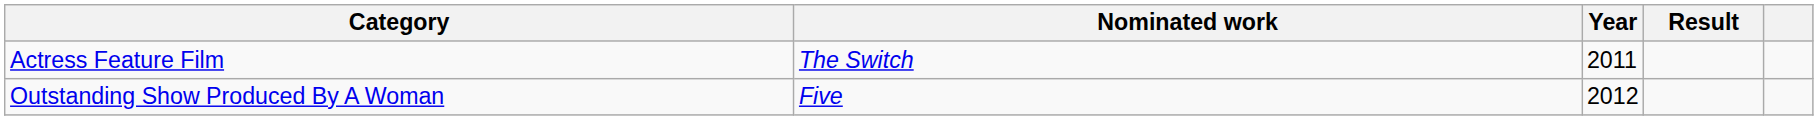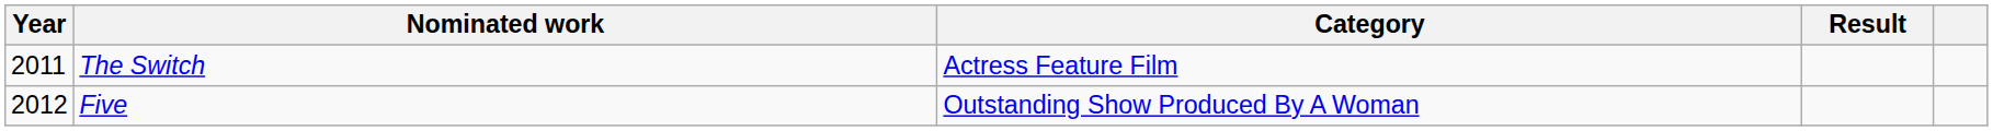 <table class="wikitable sortable">
 <tr>
+<th scope="col" style="width:1em;">Year</th>
+<th scope="col" style="width:39em;">Nominated work</th>
 <th scope="col" style="width:39em;">Category</th>
-<th scope="col" style="width:39em;">Nominated work</th>
-<th scope="col" style="width:1em;">Year</th>
 <th scope="col" style="width:5em;">Result</th>
 <th scope="col" style="width:2em;" class="unsortable"></th>
 </tr>
 <tr>
+<td>2011</td>
+<td><em><a href='#'>The Switch</a></em></td>
 <td><a href='#'>Actress Feature Film</a></td>
-<td><em><a href='#'>The Switch</a></em></td>
-<td>2011</td>
 <td></td>
 <td></td>
 </tr>
 <tr>
+<td>2012</td>
+<td><em><a href='#'>Five</a></em></td>
 <td><a href='#'>Outstanding Show Produced By A Woman</a></td>
-<td><em><a href='#'>Five</a></em></td>
-<td>2012</td>
 <td></td>
 <td></td>
 </tr>
 </table>
